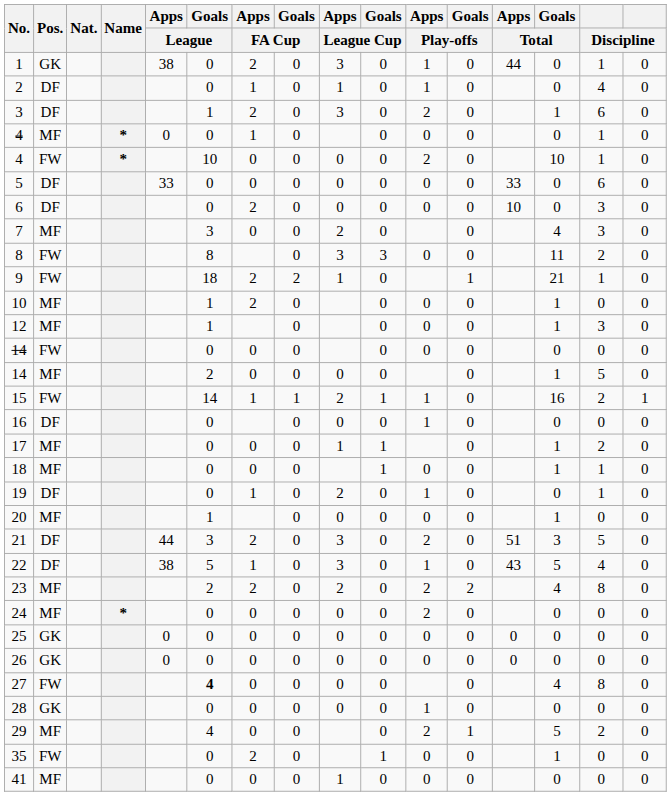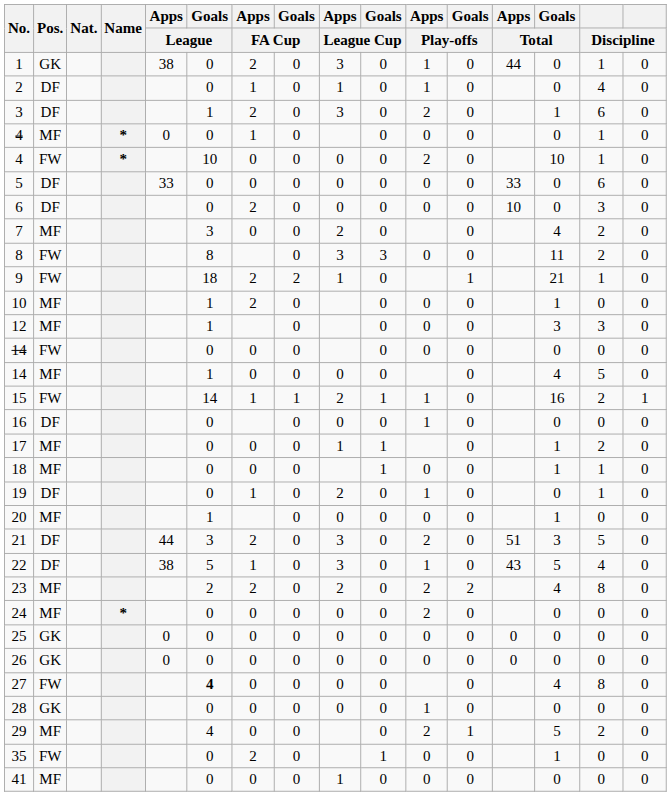 <table class="wikitable sortable plainrowheaders" style="text-align:center">
 <tr>
 <th scope="col" rowspan="2">No.</th>
 <th scope="col" rowspan="2">Pos.</th>
 <th scope="col" rowspan="2">Nat.</th>
 <th scope="col" rowspan="2">Name</th>
 <th scope="col">Apps</th>
 <th scope="col">Goals</th>
 <th scope="col">Apps</th>
 <th scope="col">Goals</th>
 <th scope="col">Apps</th>
 <th scope="col">Goals</th>
 <th scope="col">Apps</th>
 <th scope="col">Goals</th>
 <th scope="col">Apps</th>
 <th scope="col">Goals</th>
 <th scope="col"></th>
 <th scope="col"></th>
 </tr>
 <tr class="unsortable">
 <th colspan="2" width="85">League</th>
 <th colspan="2" width="85">FA Cup</th>
 <th colspan="2" width="85">League Cup</th>
 <th colspan="2" width="85">Play-offs</th>
 <th colspan="2" width="85">Total</th>
 <th colspan="2" width="85">Discipline</th>
 </tr>
 <tr>
 <td>1</td>
 <td>GK</td>
 <td></td>
 <th scope="row"></th>
 <td>38</td>
 <td>0</td>
 <td>2</td>
 <td>0</td>
 <td>3</td>
 <td>0</td>
 <td>1</td>
 <td>0</td>
 <td>44</td>
 <td>0</td>
 <td>1</td>
 <td>0</td>
 </tr>
 <tr>
 <td>2</td>
 <td>DF</td>
 <td></td>
 <th scope="row"></th>
 <td></td>
 <td>0</td>
 <td>1</td>
 <td>0</td>
 <td>1</td>
 <td>0</td>
 <td>1</td>
 <td>0</td>
 <td></td>
 <td>0</td>
 <td>4</td>
 <td>0</td>
 </tr>
 <tr>
 <td>3</td>
 <td>DF</td>
 <td></td>
 <th scope="row"></th>
 <td></td>
 <td>1</td>
 <td>2</td>
 <td>0</td>
 <td>3</td>
 <td>0</td>
 <td>2</td>
 <td>0</td>
 <td></td>
 <td>1</td>
 <td>6</td>
 <td>0</td>
 </tr>
 <tr>
 <td><s>4</s> </td>
 <td>MF</td>
 <td></td>
 <th scope="row"><em></em> *</th>
 <td>0</td>
 <td>0</td>
 <td>1</td>
 <td>0</td>
 <td></td>
 <td>0</td>
 <td>0</td>
 <td>0</td>
 <td></td>
 <td>0</td>
 <td>1</td>
 <td>0</td>
 </tr>
 <tr>
 <td>4</td>
 <td>FW</td>
 <td></td>
 <th scope="row"><em></em> *</th>
 <td></td>
 <td>10</td>
 <td>0</td>
 <td>0</td>
 <td>0</td>
 <td>0</td>
 <td>2</td>
 <td>0</td>
 <td></td>
 <td>10</td>
 <td>1</td>
 <td>0</td>
 </tr>
 <tr>
 <td>5</td>
 <td>DF</td>
 <td></td>
 <th scope="row"></th>
 <td>33</td>
 <td>0</td>
 <td>0</td>
 <td>0</td>
 <td>0</td>
 <td>0</td>
 <td>0</td>
 <td>0</td>
 <td>33</td>
 <td>0</td>
 <td>6</td>
 <td>0</td>
 </tr>
 <tr>
 <td>6</td>
 <td>DF</td>
 <td></td>
 <th scope="row"></th>
 <td></td>
 <td>0</td>
 <td>2</td>
 <td>0</td>
 <td>0</td>
 <td>0</td>
 <td>0</td>
 <td>0</td>
 <td>10</td>
 <td>0</td>
 <td>3</td>
 <td>0</td>
 </tr>
 <tr>
 <td>7</td>
 <td>MF</td>
 <td></td>
 <th scope="row"></th>
 <td></td>
 <td>3</td>
 <td>0</td>
 <td>0</td>
 <td>2</td>
 <td>0</td>
 <td></td>
 <td>0</td>
 <td></td>
 <td>4</td>
-<td>3</td>
+<td>2</td>
 <td>0</td>
 </tr>
 <tr>
 <td>8</td>
 <td>FW</td>
 <td></td>
 <th scope="row"></th>
 <td></td>
 <td>8</td>
 <td></td>
 <td>0</td>
 <td>3</td>
 <td>3</td>
 <td>0</td>
 <td>0</td>
 <td></td>
 <td>11</td>
 <td>2</td>
 <td>0</td>
 </tr>
 <tr>
 <td>9</td>
 <td>FW</td>
 <td></td>
 <th scope="row"></th>
 <td></td>
 <td>18</td>
 <td>2</td>
 <td>2</td>
 <td>1</td>
 <td>0</td>
 <td></td>
 <td>1</td>
 <td></td>
 <td>21</td>
 <td>1</td>
 <td>0</td>
 </tr>
 <tr>
 <td>10</td>
 <td>MF</td>
 <td></td>
 <th scope="row"></th>
 <td></td>
 <td>1</td>
 <td>2</td>
 <td>0</td>
 <td></td>
 <td>0</td>
 <td>0</td>
 <td>0</td>
 <td></td>
 <td>1</td>
 <td>0</td>
 <td>0</td>
 </tr>
 <tr>
 <td>12</td>
 <td>MF</td>
 <td></td>
 <th scope="row"></th>
 <td></td>
 <td>1</td>
 <td></td>
 <td>0</td>
 <td></td>
 <td>0</td>
 <td>0</td>
 <td>0</td>
 <td></td>
-<td>1</td>
+<td>3</td>
 <td>3</td>
 <td>0</td>
 </tr>
 <tr>
 <td><s>14</s> </td>
 <td>FW</td>
 <td></td>
 <th scope="row"></th>
 <td></td>
 <td>0</td>
 <td>0</td>
 <td>0</td>
 <td></td>
 <td>0</td>
 <td>0</td>
 <td>0</td>
 <td></td>
 <td>0</td>
 <td>0</td>
 <td>0</td>
 </tr>
 <tr>
 <td>14</td>
 <td>MF</td>
 <td></td>
 <th scope="row"></th>
 <td></td>
-<td>2</td>
+<td>1</td>
 <td>0</td>
 <td>0</td>
 <td>0</td>
 <td>0</td>
 <td></td>
 <td>0</td>
 <td></td>
-<td>1</td>
+<td>4</td>
 <td>5</td>
 <td>0</td>
 </tr>
 <tr>
 <td>15</td>
 <td>FW</td>
 <td></td>
 <th scope="row"></th>
 <td></td>
 <td>14</td>
 <td>1</td>
 <td>1</td>
 <td>2</td>
 <td>1</td>
 <td>1</td>
 <td>0</td>
 <td></td>
 <td>16</td>
 <td>2</td>
 <td>1</td>
 </tr>
 <tr>
 <td>16</td>
 <td>DF</td>
 <td></td>
 <th scope="row"></th>
 <td></td>
 <td>0</td>
 <td></td>
 <td>0</td>
 <td>0</td>
 <td>0</td>
 <td>1</td>
 <td>0</td>
 <td></td>
 <td>0</td>
 <td>0</td>
 <td>0</td>
 </tr>
 <tr>
 <td>17</td>
 <td>MF</td>
 <td></td>
 <th scope="row"></th>
 <td></td>
 <td>0</td>
 <td>0</td>
 <td>0</td>
 <td>1</td>
 <td>1</td>
 <td></td>
 <td>0</td>
 <td></td>
 <td>1</td>
 <td>2</td>
 <td>0</td>
 </tr>
 <tr>
 <td>18</td>
 <td>MF</td>
 <td></td>
 <th scope="row"></th>
 <td></td>
 <td>0</td>
 <td>0</td>
 <td>0</td>
 <td></td>
 <td>1</td>
 <td>0</td>
 <td>0</td>
 <td></td>
 <td>1</td>
 <td>1</td>
 <td>0</td>
 </tr>
 <tr>
 <td>19</td>
 <td>DF</td>
 <td></td>
 <th scope="row"></th>
 <td></td>
 <td>0</td>
 <td>1</td>
 <td>0</td>
 <td>2</td>
 <td>0</td>
 <td>1</td>
 <td>0</td>
 <td></td>
 <td>0</td>
 <td>1</td>
 <td>0</td>
 </tr>
 <tr>
 <td>20</td>
 <td>MF</td>
 <td></td>
 <th scope="row"></th>
 <td></td>
 <td>1</td>
 <td></td>
 <td>0</td>
 <td>0</td>
 <td>0</td>
 <td>0</td>
 <td>0</td>
 <td></td>
 <td>1</td>
 <td>0</td>
 <td>0</td>
 </tr>
 <tr>
 <td>21</td>
 <td>DF</td>
 <td></td>
 <th scope="row"></th>
 <td>44</td>
 <td>3</td>
 <td>2</td>
 <td>0</td>
 <td>3</td>
 <td>0</td>
 <td>2</td>
 <td>0</td>
 <td>51</td>
 <td>3</td>
 <td>5</td>
 <td>0</td>
 </tr>
 <tr>
 <td>22</td>
 <td>DF</td>
 <td></td>
 <th scope="row"></th>
 <td>38</td>
 <td>5</td>
 <td>1</td>
 <td>0</td>
 <td>3</td>
 <td>0</td>
 <td>1</td>
 <td>0</td>
 <td>43</td>
 <td>5</td>
 <td>4</td>
 <td>0</td>
 </tr>
 <tr>
 <td>23</td>
 <td>MF</td>
 <td></td>
 <th scope="row"></th>
 <td></td>
 <td>2</td>
 <td>2</td>
 <td>0</td>
 <td>2</td>
 <td>0</td>
 <td>2</td>
 <td>2</td>
 <td></td>
 <td>4</td>
 <td>8</td>
 <td>0</td>
 </tr>
 <tr>
 <td>24</td>
 <td>MF</td>
 <td></td>
 <th scope="row"><em></em> *</th>
 <td></td>
 <td>0</td>
 <td>0</td>
 <td>0</td>
 <td>0</td>
 <td>0</td>
 <td>2</td>
 <td>0</td>
 <td></td>
 <td>0</td>
 <td>0</td>
 <td>0</td>
 </tr>
 <tr>
 <td>25</td>
 <td>GK</td>
 <td></td>
 <th scope="row"></th>
 <td>0</td>
 <td>0</td>
 <td>0</td>
 <td>0</td>
 <td>0</td>
 <td>0</td>
 <td>0</td>
 <td>0</td>
 <td>0</td>
 <td>0</td>
 <td>0</td>
 <td>0</td>
 </tr>
 <tr>
 <td>26</td>
 <td>GK</td>
 <td></td>
 <th scope="row"></th>
 <td>0</td>
 <td>0</td>
 <td>0</td>
 <td>0</td>
 <td>0</td>
 <td>0</td>
 <td>0</td>
 <td>0</td>
 <td>0</td>
 <td>0</td>
 <td>0</td>
 <td>0</td>
 </tr>
 <tr>
 <td>27</td>
 <td>FW</td>
 <td></td>
 <th scope="row"></th>
 <td></td>
 <td><strong>4</strong></td>
 <td>0</td>
 <td>0</td>
 <td>0</td>
 <td>0</td>
 <td></td>
 <td>0</td>
 <td></td>
 <td>4</td>
 <td>8</td>
 <td>0</td>
 </tr>
 <tr>
 <td>28</td>
 <td>GK</td>
 <td></td>
 <th scope="row"></th>
 <td></td>
 <td>0</td>
 <td>0</td>
 <td>0</td>
 <td>0</td>
 <td>0</td>
 <td>1</td>
 <td>0</td>
 <td></td>
 <td>0</td>
 <td>0</td>
 <td>0</td>
 </tr>
 <tr>
 <td>29</td>
 <td>MF</td>
 <td></td>
 <th scope="row"></th>
 <td></td>
 <td>4</td>
 <td>0</td>
 <td>0</td>
 <td></td>
 <td>0</td>
 <td>2</td>
 <td>1</td>
 <td></td>
 <td>5</td>
 <td>2</td>
 <td>0</td>
 </tr>
 <tr>
 <td>35</td>
 <td>FW</td>
 <td></td>
 <th scope="row"></th>
 <td></td>
 <td>0</td>
 <td>2</td>
 <td>0</td>
 <td></td>
 <td>1</td>
 <td>0</td>
 <td>0</td>
 <td></td>
 <td>1</td>
 <td>0</td>
 <td>0</td>
 </tr>
 <tr>
 <td>41</td>
 <td>MF</td>
 <td></td>
 <th scope="row"></th>
 <td></td>
 <td>0</td>
 <td>0</td>
 <td>0</td>
 <td>1</td>
 <td>0</td>
 <td>0</td>
 <td>0</td>
 <td></td>
 <td>0</td>
 <td>0</td>
 <td>0</td>
 </tr>
 </table>
